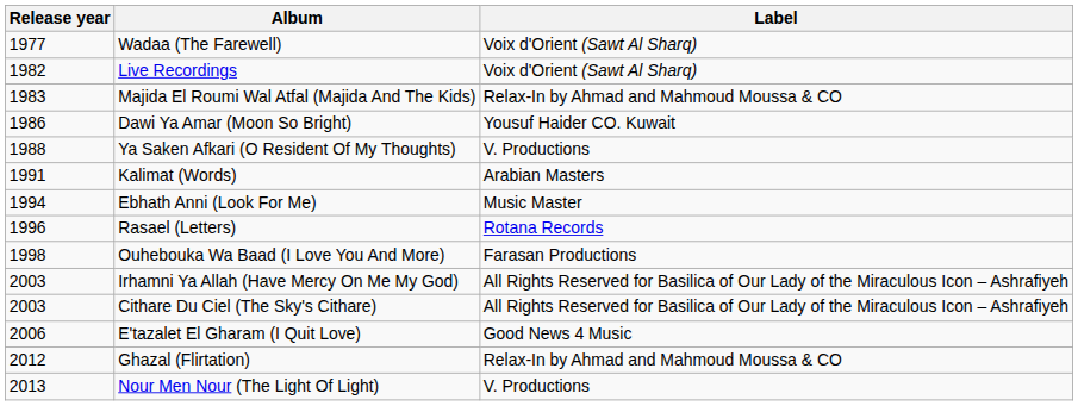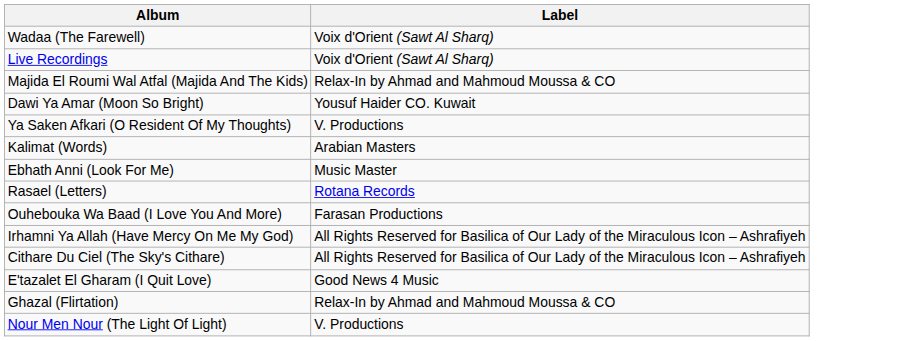 <table class="wikitable">
 <tr>
-<th>Release year</th>
 <th>Album</th>
 <th>Label</th>
 </tr>
 <tr>
-<td>1977</td>
 <td>Wadaa (The Farewell)</td>
 <td>Voix d'Orient <em>(Sawt Al Sharq)</em></td>
 </tr>
 <tr>
-<td>1982</td>
 <td><a href='#'>Live Recordings</a></td>
 <td>Voix d'Orient <em>(Sawt Al Sharq)</em></td>
 </tr>
 <tr>
-<td>1983</td>
 <td>Majida El Roumi Wal Atfal (Majida And The Kids)</td>
 <td>Relax-In by Ahmad and Mahmoud Moussa & CO</td>
 </tr>
 <tr>
-<td>1986</td>
 <td>Dawi Ya Amar (Moon So Bright)</td>
 <td>Yousuf Haider CO. Kuwait</td>
 </tr>
 <tr>
-<td>1988</td>
 <td>Ya Saken Afkari (O Resident Of My Thoughts)</td>
 <td>V. Productions</td>
 </tr>
 <tr>
-<td>1991</td>
 <td>Kalimat (Words)</td>
 <td>Arabian Masters</td>
 </tr>
 <tr>
-<td>1994</td>
 <td>Ebhath Anni (Look For Me)</td>
 <td>Music Master</td>
 </tr>
 <tr>
-<td>1996</td>
 <td>Rasael (Letters)</td>
 <td><a href='#'>Rotana Records</a></td>
 </tr>
 <tr>
-<td>1998</td>
 <td>Ouhebouka Wa Baad (I Love You And More)</td>
 <td>Farasan Productions</td>
 </tr>
 <tr>
-<td>2003</td>
 <td>Irhamni Ya Allah (Have Mercy On Me My God)</td>
 <td>All Rights Reserved for Basilica of Our Lady of the Miraculous Icon – Ashrafiyeh</td>
 </tr>
 <tr>
-<td>2003</td>
 <td>Cithare Du Ciel (The Sky's Cithare)</td>
 <td>All Rights Reserved for Basilica of Our Lady of the Miraculous Icon – Ashrafiyeh</td>
 </tr>
 <tr>
-<td>2006</td>
 <td>E'tazalet El Gharam (I Quit Love)</td>
 <td>Good News 4 Music</td>
 </tr>
 <tr>
-<td>2012</td>
 <td>Ghazal (Flirtation)</td>
 <td>Relax-In by Ahmad and Mahmoud Moussa & CO</td>
 </tr>
 <tr>
-<td>2013</td>
 <td><a href='#'>Nour Men Nour</a> (The Light Of Light)</td>
 <td>V. Productions</td>
 </tr>
 </table>
